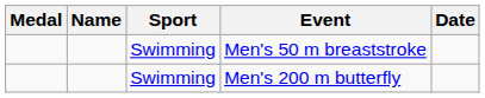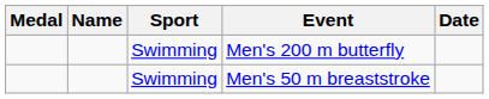 <table class="wikitable sortable" style="font-size:90%">
 <tr>
 <th>Medal</th>
 <th>Name</th>
 <th>Sport</th>
 <th>Event</th>
 <th>Date</th>
 </tr>
 <tr>
 <td></td>
 <td></td>
 <td><a href='#'>Swimming</a></td>
-<td><a href='#'>Men's 50 m breaststroke</a></td>
+<td><a href='#'>Men's 200 m butterfly</a></td>
 <td></td>
 </tr>
 <tr>
 <td></td>
 <td></td>
 <td><a href='#'>Swimming</a></td>
-<td><a href='#'>Men's 200 m butterfly</a></td>
+<td><a href='#'>Men's 50 m breaststroke</a></td>
 <td></td>
 </tr>
 </table>
